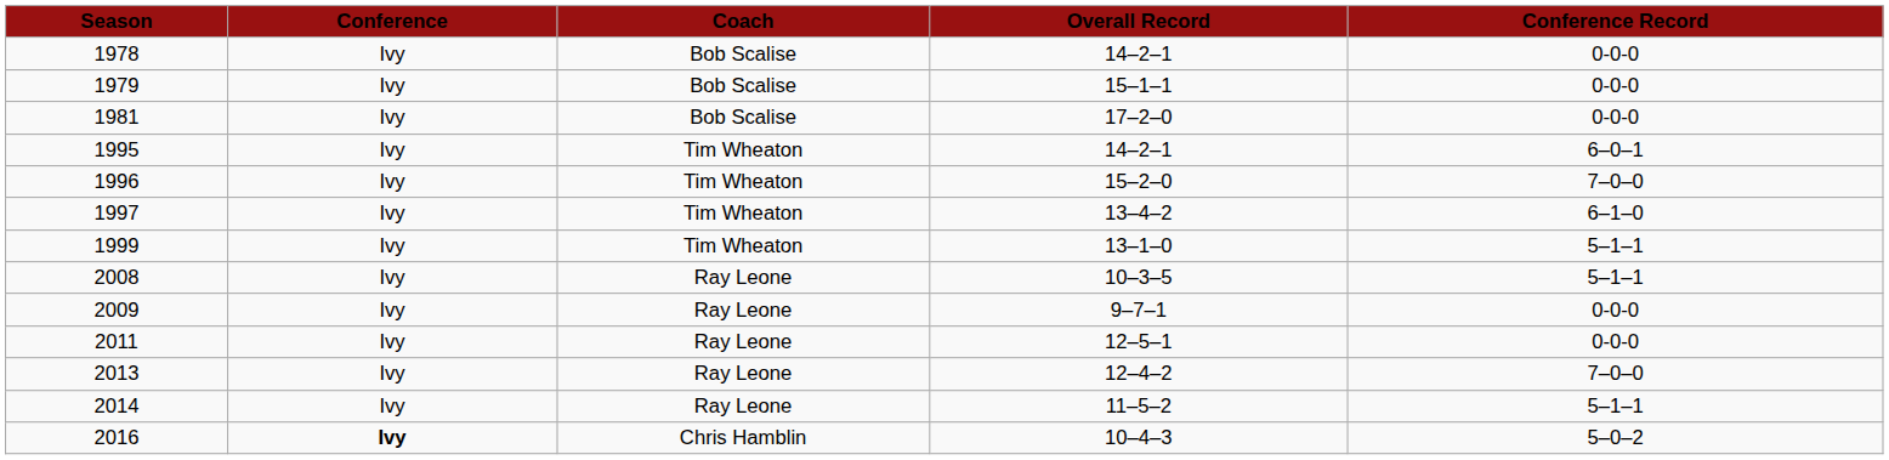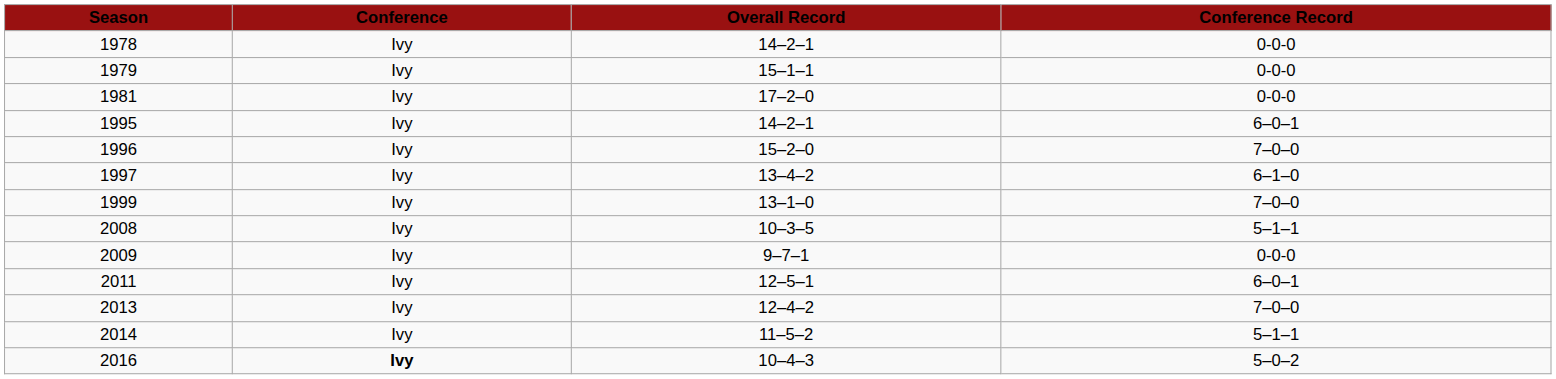 <table class="wikitable" style="width:75%;">
 <tr>
 <th style="background:#991111;"><span>Season</span></th>
 <th style="background:#991111;"><span>Conference</span></th>
-<th style="background:#991111;"><span>Coach</span></th>
 <th style="background:#991111;"><span>Overall Record</span></th>
 <th style="background:#991111;"><span>Conference Record</span></th>
 </tr>
 <tr style="text-align:center;">
 <td>1978</td>
 <td>Ivy</td>
-<td>Bob Scalise</td>
 <td>14–2–1</td>
 <td>0-0-0</td>
 </tr>
 <tr style="text-align:center;">
 <td>1979</td>
 <td>Ivy</td>
-<td>Bob Scalise</td>
 <td>15–1–1</td>
 <td>0-0-0</td>
 </tr>
 <tr style="text-align:center;">
 <td>1981</td>
 <td>Ivy</td>
-<td>Bob Scalise</td>
 <td>17–2–0</td>
 <td>0-0-0</td>
 </tr>
 <tr style="text-align:center;">
 <td>1995</td>
 <td>Ivy</td>
-<td>Tim Wheaton</td>
 <td>14–2–1</td>
 <td>6–0–1</td>
 </tr>
 <tr style="text-align:center;">
 <td>1996</td>
 <td>Ivy</td>
-<td>Tim Wheaton</td>
 <td>15–2–0</td>
 <td>7–0–0</td>
 </tr>
 <tr style="text-align:center;">
 <td>1997</td>
 <td>Ivy</td>
-<td>Tim Wheaton</td>
 <td>13–4–2</td>
 <td>6–1–0</td>
 </tr>
 <tr style="text-align:center;">
 <td>1999</td>
 <td>Ivy</td>
-<td>Tim Wheaton</td>
 <td>13–1–0</td>
-<td>5–1–1</td>
+<td>7–0–0</td>
 </tr>
 <tr style="text-align:center;">
 <td>2008</td>
 <td>Ivy</td>
-<td>Ray Leone</td>
 <td>10–3–5</td>
 <td>5–1–1</td>
 </tr>
 <tr style="text-align:center;">
 <td>2009</td>
 <td>Ivy</td>
-<td>Ray Leone</td>
 <td>9–7–1</td>
 <td>0-0-0</td>
 </tr>
 <tr style="text-align:center;">
 <td>2011</td>
 <td>Ivy</td>
-<td>Ray Leone</td>
 <td>12–5–1</td>
-<td>0-0-0</td>
+<td>6–0–1</td>
 </tr>
 <tr style="text-align:center;">
 <td>2013</td>
 <td>Ivy</td>
-<td>Ray Leone</td>
 <td>12–4–2</td>
 <td>7–0–0</td>
 </tr>
 <tr style="text-align:center;">
 <td>2014</td>
 <td>Ivy</td>
-<td>Ray Leone</td>
 <td>11–5–2</td>
 <td>5–1–1</td>
 </tr>
 <tr style="text-align:center;">
 <td>2016</td>
 <td><strong>Ivy</strong></td>
-<td>Chris Hamblin</td>
 <td>10–4–3</td>
 <td>5–0–2</td>
 </tr>
 </table>
